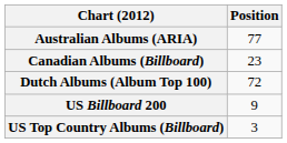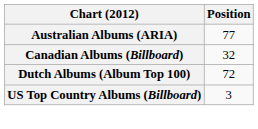 <table class="wikitable sortable plainrowheaders">
 <tr>
 <th>Chart (2012)</th>
 <th>Position</th>
 </tr>
 <tr>
 <th scope="row">Australian Albums (ARIA)</th>
 <td style="text-align:center;">77</td>
 </tr>
 <tr>
 <th scope="row">Canadian Albums (<em>Billboard</em>)</th>
-<td style="text-align:center;">23</td>
+<td style="text-align:center;">32</td>
 </tr>
 <tr>
 <th scope="row">Dutch Albums (Album Top 100)</th>
 <td style="text-align:center;">72</td>
 </tr>
 <tr>
-<th scope="row">US <em>Billboard</em> 200</th>
-<td style="text-align:center;">9</td>
-</tr>
-<tr>
 <th scope="row">US Top Country Albums (<em>Billboard</em>)</th>
 <td style="text-align:center;">3</td>
 </tr>
 </table>
